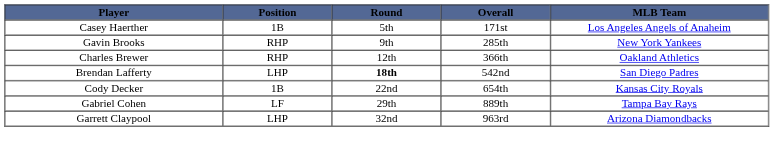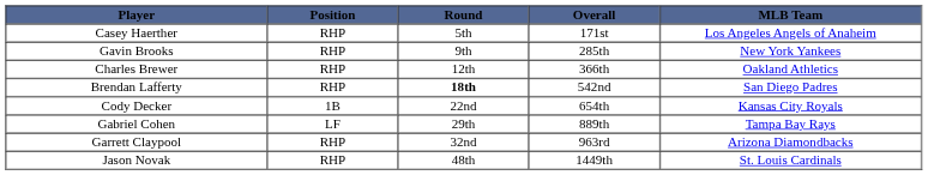 <table cellpadding="1" border="1" cellspacing="0" width="70%">
 <tr>
 <th bgcolor="#536895" width="20%"><span>Player</span></th>
 <th bgcolor="#536895" width="10%"><span>Position</span></th>
 <th bgcolor="#536895" width="10%"><span>Round</span></th>
 <th bgcolor="#536895" width="10%"><span>Overall</span></th>
 <th bgcolor="#536895" width="20%"><span>MLB Team</span></th>
 </tr>
 <tr align="center">
 <td>Casey Haerther</td>
-<td>1B</td>
+<td>RHP</td>
 <td>5th</td>
 <td>171st</td>
 <td><a href='#'>Los Angeles Angels of Anaheim</a></td>
 </tr>
 <tr align="center">
 <td>Gavin Brooks</td>
 <td>RHP</td>
 <td>9th</td>
 <td>285th</td>
 <td><a href='#'>New York Yankees</a></td>
 </tr>
 <tr align="center">
 <td>Charles Brewer</td>
 <td>RHP</td>
 <td>12th</td>
 <td>366th</td>
 <td><a href='#'>Oakland Athletics</a></td>
 </tr>
 <tr align="center">
 <td>Brendan Lafferty</td>
-<td>LHP</td>
+<td>RHP</td>
 <td><strong>18th</strong></td>
 <td>542nd</td>
 <td><a href='#'>San Diego Padres</a></td>
 </tr>
 <tr align="center">
 <td>Cody Decker</td>
 <td>1B</td>
 <td>22nd</td>
 <td>654th</td>
 <td><a href='#'>Kansas City Royals</a></td>
 </tr>
 <tr align="center">
 <td>Gabriel Cohen</td>
 <td>LF</td>
 <td>29th</td>
 <td>889th</td>
 <td><a href='#'>Tampa Bay Rays</a></td>
 </tr>
 <tr align="center">
 <td>Garrett Claypool</td>
-<td>LHP</td>
+<td>RHP</td>
 <td>32nd</td>
 <td>963rd</td>
 <td><a href='#'>Arizona Diamondbacks</a></td>
 </tr>
+<tr align="center">
+<td>Jason Novak</td>
+<td>RHP</td>
+<td>48th</td>
+<td>1449th</td>
+<td><a href='#'>St. Louis Cardinals</a></td>
+</tr>
 <tr>
 </tr>
 </table>
